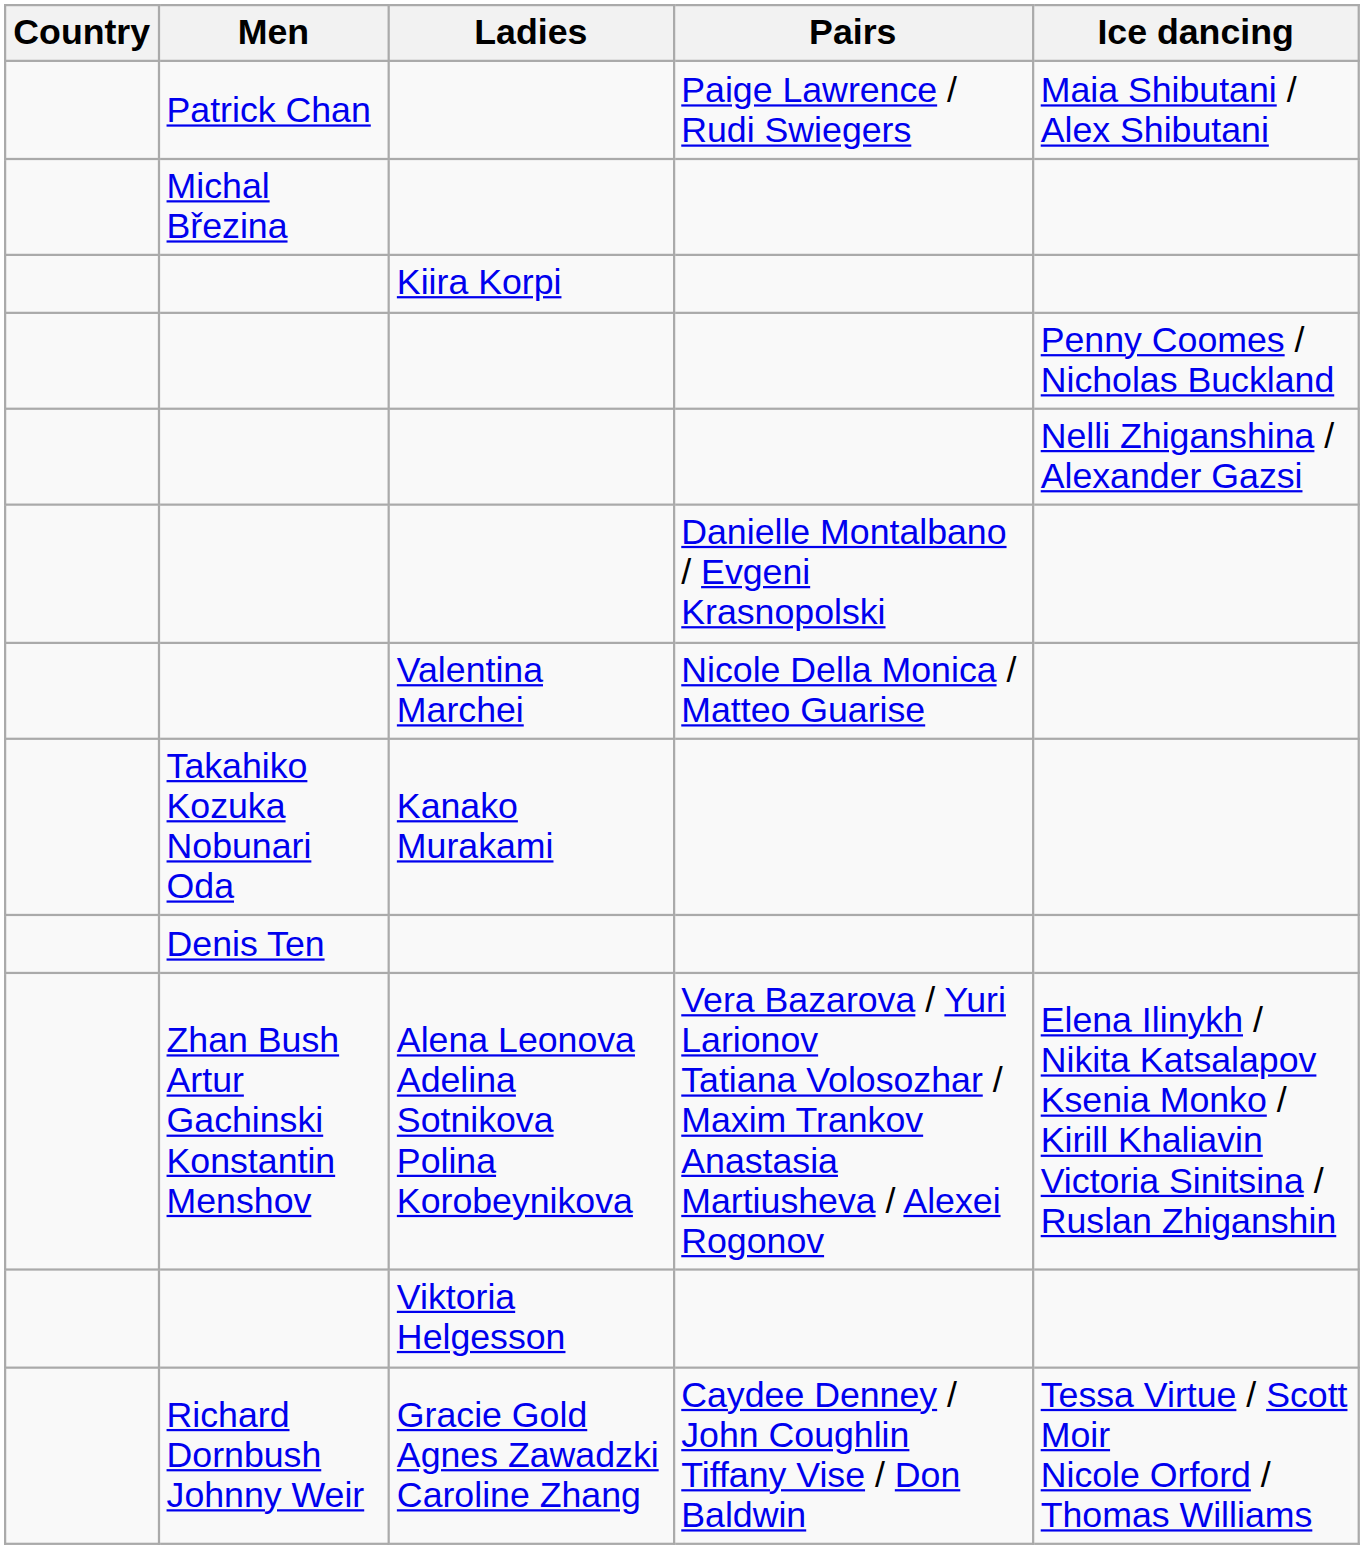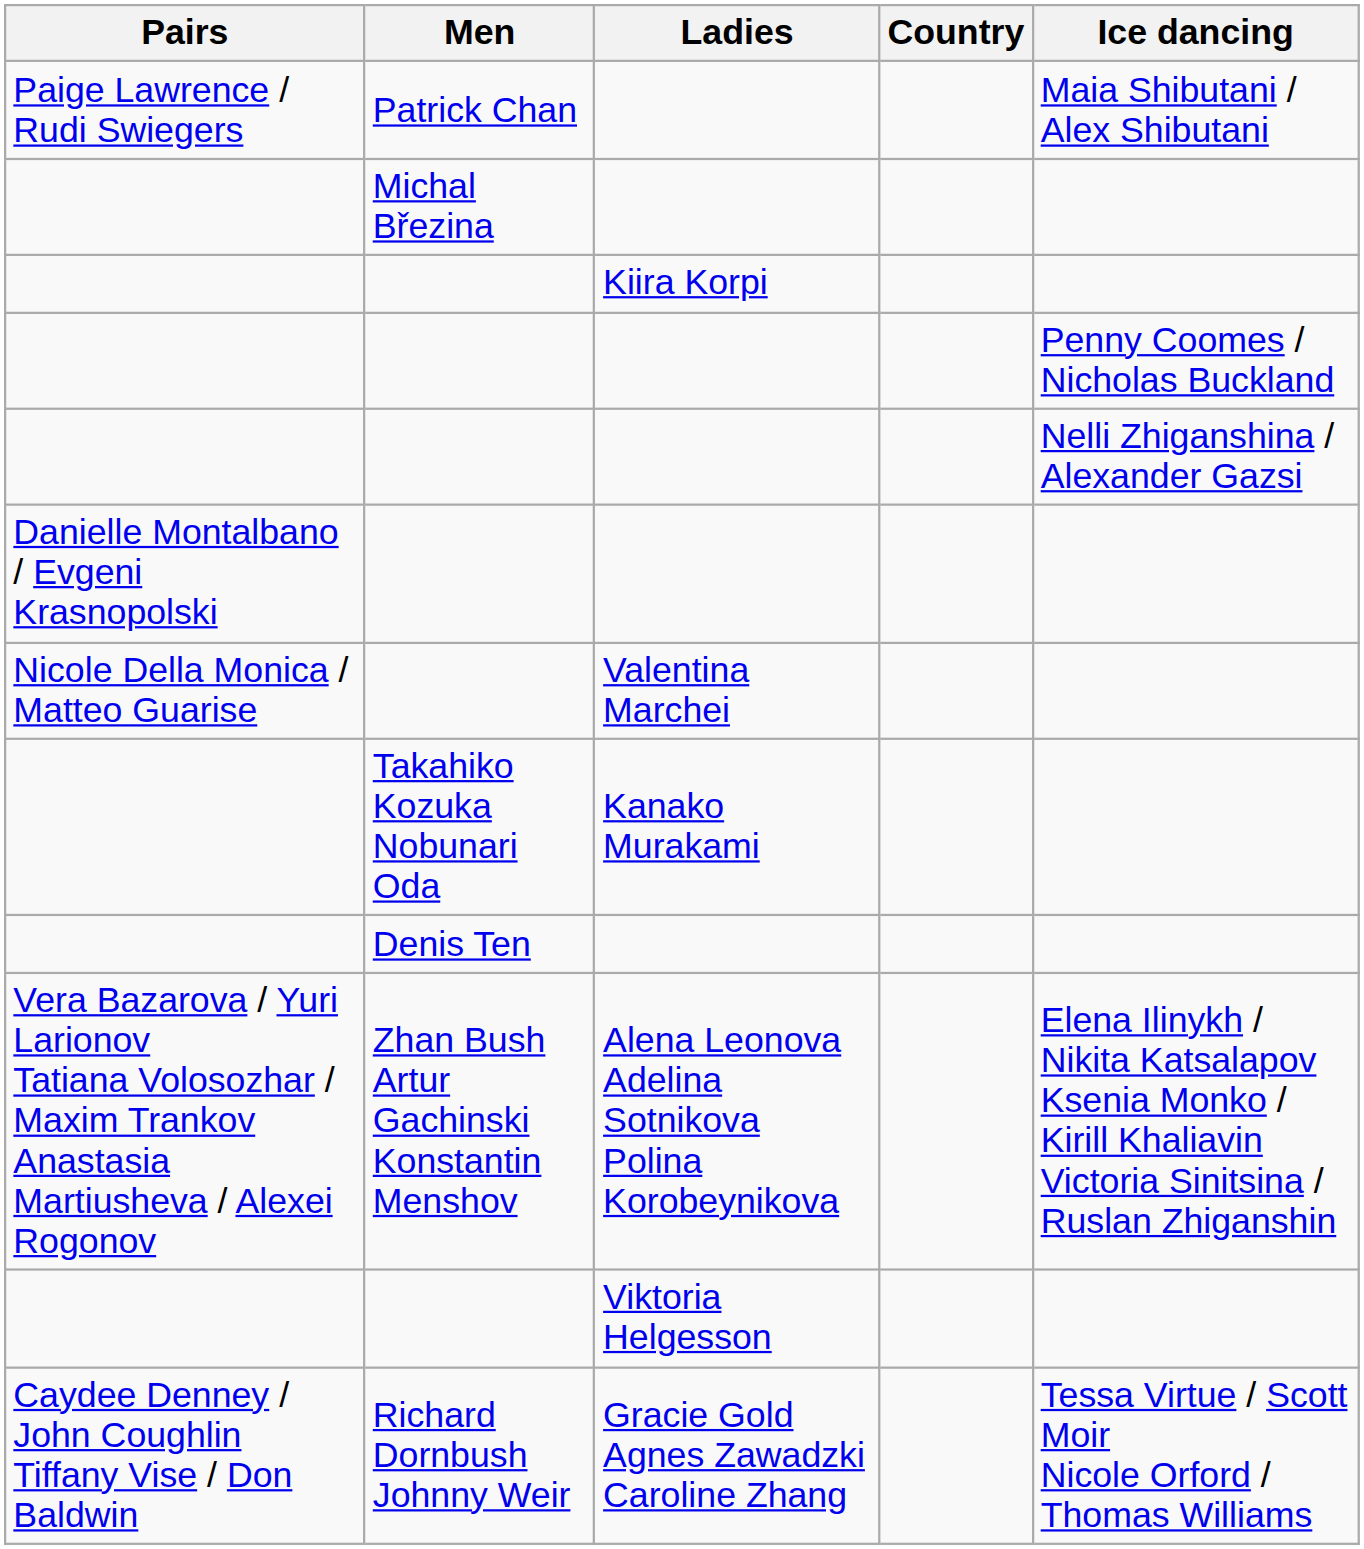 <table class="wikitable">
 <tr>
-<th>Country</th>
+<th>Pairs</th>
 <th>Men</th>
 <th>Ladies</th>
-<th>Pairs</th>
+<th>Country</th>
 <th>Ice dancing</th>
 </tr>
 <tr>
-<td></td>
+<td><a href='#'>Paige Lawrence</a> / <a href='#'>Rudi Swiegers</a></td>
 <td><a href='#'>Patrick Chan</a></td>
 <td></td>
-<td><a href='#'>Paige Lawrence</a> / <a href='#'>Rudi Swiegers</a></td>
+<td></td>
 <td><a href='#'>Maia Shibutani</a> / <a href='#'>Alex Shibutani</a></td>
 </tr>
 <tr>
 <td></td>
 <td><a href='#'>Michal Březina</a></td>
 <td></td>
 <td></td>
 <td></td>
 </tr>
 <tr>
 <td></td>
 <td></td>
 <td><a href='#'>Kiira Korpi</a></td>
 <td></td>
 <td></td>
 </tr>
 <tr>
 <td></td>
 <td></td>
 <td></td>
 <td></td>
 <td><a href='#'>Penny Coomes</a> / <a href='#'>Nicholas Buckland</a></td>
 </tr>
 <tr>
 <td></td>
 <td></td>
 <td></td>
 <td></td>
 <td><a href='#'>Nelli Zhiganshina</a> / <a href='#'>Alexander Gazsi</a></td>
 </tr>
 <tr>
+<td><a href='#'>Danielle Montalbano</a> / <a href='#'>Evgeni Krasnopolski</a></td>
 <td></td>
 <td></td>
 <td></td>
-<td><a href='#'>Danielle Montalbano</a> / <a href='#'>Evgeni Krasnopolski</a></td>
 <td></td>
 </tr>
 <tr>
-<td></td>
+<td><a href='#'>Nicole Della Monica</a> / <a href='#'>Matteo Guarise</a></td>
 <td></td>
 <td><a href='#'>Valentina Marchei</a></td>
-<td><a href='#'>Nicole Della Monica</a> / <a href='#'>Matteo Guarise</a></td>
+<td></td>
 <td></td>
 </tr>
 <tr>
 <td></td>
 <td><a href='#'>Takahiko Kozuka</a> <br> <a href='#'>Nobunari Oda</a></td>
 <td><a href='#'>Kanako Murakami</a></td>
 <td></td>
 <td></td>
 </tr>
 <tr>
 <td></td>
 <td><a href='#'>Denis Ten</a></td>
 <td></td>
 <td></td>
 <td></td>
 </tr>
 <tr>
-<td></td>
+<td><a href='#'>Vera Bazarova</a> / <a href='#'>Yuri Larionov</a> <br> <a href='#'>Tatiana Volosozhar</a> / <a href='#'>Maxim Trankov</a> <br> <a href='#'>Anastasia Martiusheva</a> / <a href='#'>Alexei Rogonov</a></td>
 <td><a href='#'>Zhan Bush</a> <br> <a href='#'>Artur Gachinski</a> <br> <a href='#'>Konstantin Menshov</a></td>
 <td><a href='#'>Alena Leonova</a> <br> <a href='#'>Adelina Sotnikova</a> <br> <a href='#'>Polina Korobeynikova</a></td>
-<td><a href='#'>Vera Bazarova</a> / <a href='#'>Yuri Larionov</a> <br> <a href='#'>Tatiana Volosozhar</a> / <a href='#'>Maxim Trankov</a> <br> <a href='#'>Anastasia Martiusheva</a> / <a href='#'>Alexei Rogonov</a></td>
+<td></td>
 <td><a href='#'>Elena Ilinykh</a> / <a href='#'>Nikita Katsalapov</a> <br> <a href='#'>Ksenia Monko</a> / <a href='#'>Kirill Khaliavin</a> <br> <a href='#'>Victoria Sinitsina</a> / <a href='#'>Ruslan Zhiganshin</a></td>
 </tr>
 <tr>
 <td></td>
 <td></td>
 <td><a href='#'>Viktoria Helgesson</a></td>
 <td></td>
 <td></td>
 </tr>
 <tr>
-<td></td>
+<td><a href='#'>Caydee Denney</a> / <a href='#'>John Coughlin</a> <br> <a href='#'>Tiffany Vise</a> / <a href='#'>Don Baldwin</a></td>
 <td><a href='#'>Richard Dornbush</a> <br> <a href='#'>Johnny Weir</a></td>
 <td><a href='#'>Gracie Gold</a> <br> <a href='#'>Agnes Zawadzki</a> <br> <a href='#'>Caroline Zhang</a></td>
-<td><a href='#'>Caydee Denney</a> / <a href='#'>John Coughlin</a> <br> <a href='#'>Tiffany Vise</a> / <a href='#'>Don Baldwin</a></td>
+<td></td>
 <td><a href='#'>Tessa Virtue</a> / <a href='#'>Scott Moir</a> <br> <a href='#'>Nicole Orford</a> / <a href='#'>Thomas Williams</a></td>
 </tr>
 </table>
